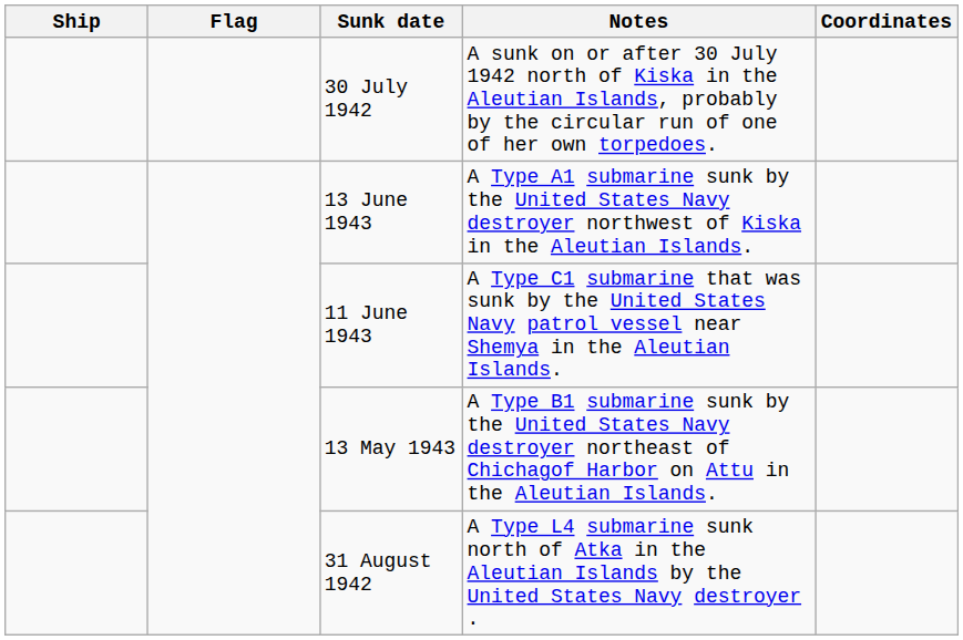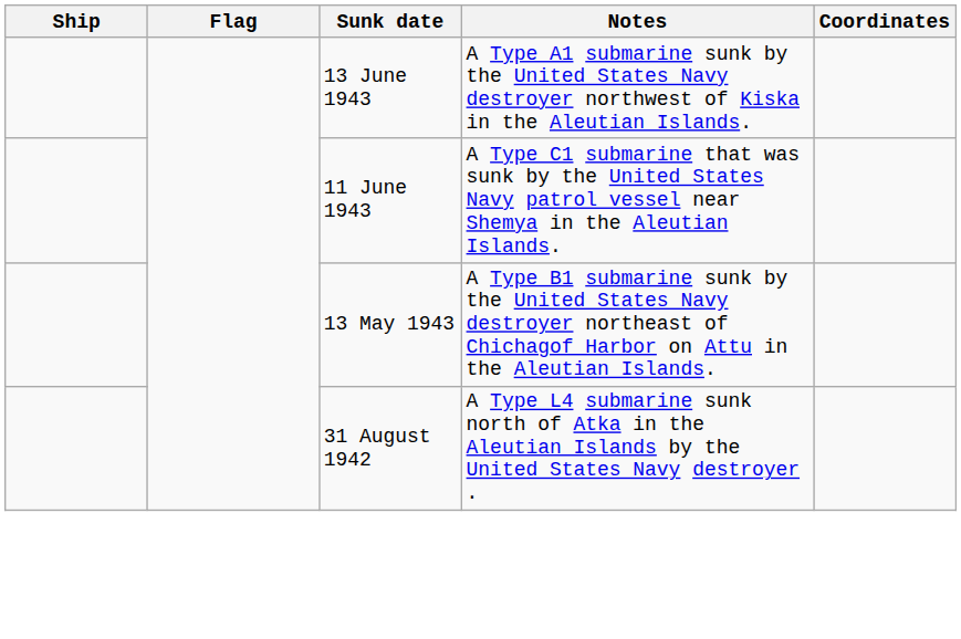 <table class="wikitable sortable" style="width:100%" |>
 <tr>
 <th width="15%">Ship</th>
 <th width="18%">Flag</th>
 <th width="15%" align="right">Sunk date</th>
 <th width="37%">Notes</th>
 <th width="15%">Coordinates</th>
-</tr>
-<tr>
-<td scope="row" data-sort-value="Grunion"></td>
-<td></td>
-<td>30 July 1942</td>
-<td>A  sunk on or after 30 July 1942 north of <a href='#'>Kiska</a> in the <a href='#'>Aleutian Islands</a>, probably by the circular run of one of her own <a href='#'>torpedoes</a>.</td>
-<td></td>
 </tr>
 <tr>
 <td scope="row" data-sort-value="I-9"></td>
 <td rowspan="4"></td>
 <td>13 June 1943</td>
 <td>A <a href='#'>Type A1</a> <a href='#'>submarine</a> sunk by the <a href='#'>United States Navy</a> <a href='#'>destroyer</a>  northwest of <a href='#'>Kiska</a> in the <a href='#'>Aleutian Islands</a>.</td>
 <td></td>
 </tr>
 <tr>
 <td scope="row" data-sort-value="I-24"></td>
 <td>11 June 1943</td>
 <td>A <a href='#'>Type C1</a> <a href='#'>submarine</a> that was sunk by the <a href='#'>United States Navy</a> <a href='#'>patrol vessel</a>  near <a href='#'>Shemya</a> in the <a href='#'>Aleutian Islands</a>.</td>
 <td></td>
 </tr>
 <tr>
 <td scope="row" data-sort-value="I-31"></td>
 <td>13 May 1943</td>
 <td>A <a href='#'>Type B1</a> <a href='#'>submarine</a> sunk by the <a href='#'>United States Navy</a> <a href='#'>destroyer</a>   northeast of <a href='#'>Chichagof Harbor</a> on <a href='#'>Attu</a> in the <a href='#'>Aleutian Islands</a>.</td>
 <td></td>
 </tr>
 <tr>
 <td scope="row" data-sort-value="Ro-61"></td>
 <td>31 August 1942</td>
 <td>A <a href='#'>Type L4</a> <a href='#'>submarine</a> sunk north of <a href='#'>Atka</a> in the <a href='#'>Aleutian Islands</a> by the <a href='#'>United States Navy</a> <a href='#'>destroyer</a> .</td>
 <td></td>
 </tr>
 </table>
